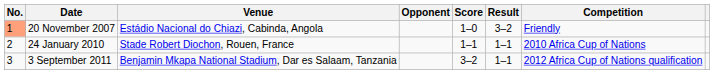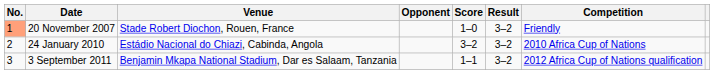 <table class="wikitable sortable">
 <tr>
 <th scope="col">No.</th>
 <th scope="col">Date</th>
 <th scope="col">Venue</th>
 <th scope="col">Opponent</th>
 <th scope="col">Score</th>
 <th scope="col">Result</th>
 <th scope="col">Competition</th>
 <th scope="col" class="unsortable"></th>
 </tr>
 <tr>
 <td style="background: lightsalmon;">1</td>
 <td>20 November 2007</td>
-<td><a href='#'>Estádio Nacional do Chiazi</a>, Cabinda, Angola</td>
+<td><a href='#'>Stade Robert Diochon</a>, Rouen, France</td>
 <td></td>
 <td align="center">1–0</td>
 <td align="center">3–2</td>
 <td><a href='#'>Friendly</a></td>
 <td></td>
 </tr>
 <tr>
 <td>2</td>
 <td>24 January 2010</td>
-<td><a href='#'>Stade Robert Diochon</a>, Rouen, France</td>
+<td><a href='#'>Estádio Nacional do Chiazi</a>, Cabinda, Angola</td>
 <td></td>
-<td align="center">1–1</td>
-<td align="center">1–1</td>
+<td align="center">3–2</td>
+<td align="center">3–2 </td>
 <td><a href='#'>2010 Africa Cup of Nations</a></td>
 <td></td>
 </tr>
 <tr>
 <td>3</td>
 <td>3 September 2011</td>
 <td><a href='#'>Benjamin Mkapa National Stadium</a>, Dar es Salaam, Tanzania</td>
 <td></td>
-<td align="center">3–2</td>
 <td align="center">1–1</td>
+<td align="center">3–2 </td>
 <td><a href='#'>2012 Africa Cup of Nations qualification</a></td>
 <td></td>
 </tr>
 </table>
